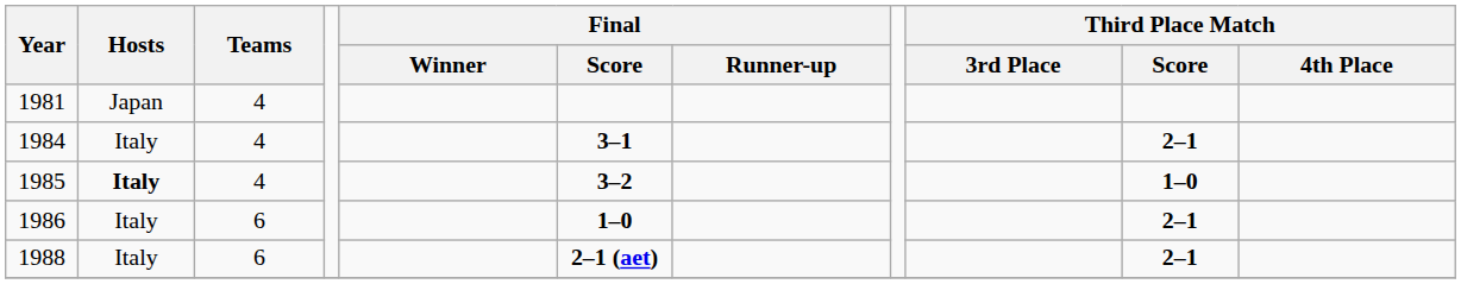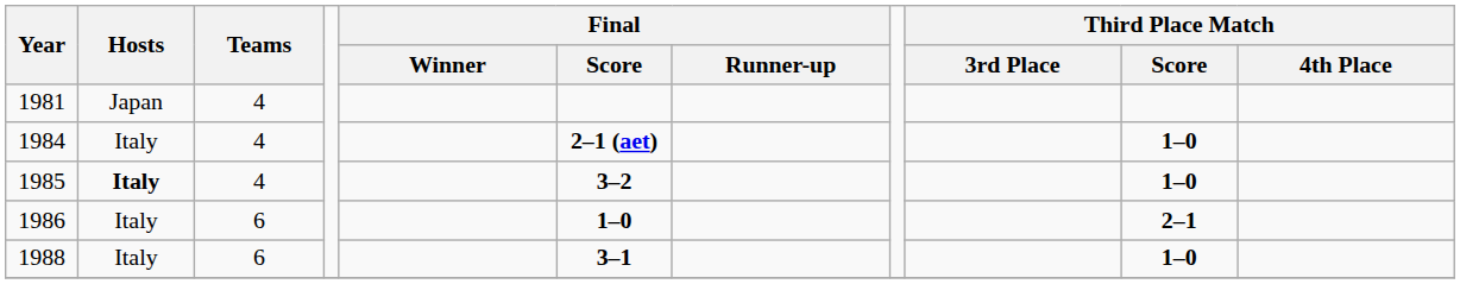 <table class="wikitable" style="font-size:90%; width: 100%; text-align: center;">
 <tr>
 <th rowspan=2 width=5%>Year</th>
 <th rowspan=2>Hosts</th>
 <th rowspan="2">Teams</th>
 <td rowspan="7" width="1%"></td>
 <th colspan=3>Final</th>
 <td width=1% rowspan=7></td>
 <th colspan=3>Third Place Match</th>
 </tr>
 <tr>
 <th width=15%>Winner</th>
 <th width=8%>Score</th>
 <th width=15%>Runner-up</th>
 <th width=15%>3rd Place</th>
 <th width=8%>Score</th>
 <th width=15%>4th Place</th>
 </tr>
 <tr>
 <td>1981</td>
 <td>Japan</td>
 <td>4</td>
 <td><strong></strong></td>
 <td></td>
 <td></td>
 <td></td>
 <td></td>
 <td></td>
 </tr>
 <tr>
 <td>1984</td>
 <td>Italy</td>
 <td>4</td>
 <td><strong></strong></td>
-<td><strong>3–1</strong></td>
+<td><strong>2–1 (<a href='#'>aet</a>)</strong></td>
 <td></td>
 <td></td>
-<td><strong>2–1</strong></td>
+<td><strong>1–0</strong></td>
 <td></td>
 </tr>
 <tr>
 <td>1985</td>
 <td><strong>Italy</strong></td>
 <td>4</td>
 <td><strong></strong></td>
 <td><strong>3–2</strong></td>
 <td></td>
 <td></td>
 <td><strong>1–0</strong></td>
 <td></td>
 </tr>
 <tr>
 <td>1986</td>
 <td>Italy</td>
 <td>6</td>
 <td><strong></strong></td>
 <td><strong>1–0</strong></td>
 <td></td>
 <td></td>
 <td><strong>2–1</strong></td>
 <td></td>
 </tr>
 <tr>
 <td>1988</td>
 <td>Italy</td>
 <td>6</td>
 <td><strong></strong></td>
-<td><strong>2–1 (<a href='#'>aet</a>)</strong></td>
+<td><strong>3–1</strong></td>
 <td></td>
 <td></td>
-<td><strong>2–1</strong></td>
+<td><strong>1–0</strong></td>
 <td></td>
 </tr>
 <tr>
 </tr>
 </table>
